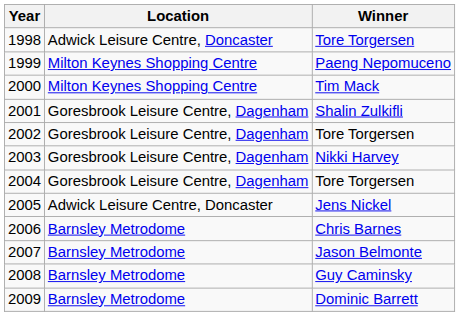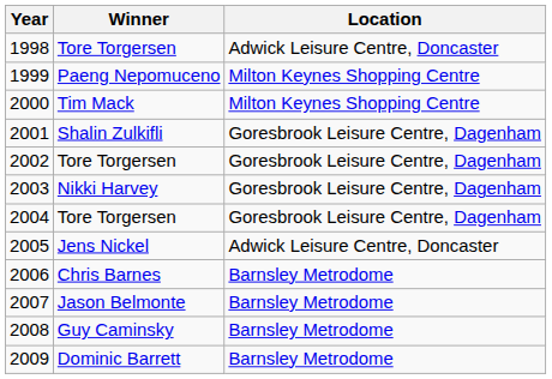 <table class="wikitable">
 <tr>
 <th>Year</th>
+<th>Winner</th>
 <th>Location</th>
-<th>Winner</th>
 </tr>
 <tr>
 <td>1998</td>
+<td> <a href='#'>Tore Torgersen</a></td>
 <td>Adwick Leisure Centre, <a href='#'>Doncaster</a></td>
-<td> <a href='#'>Tore Torgersen</a></td>
 </tr>
 <tr>
 <td>1999</td>
+<td> <a href='#'>Paeng Nepomuceno</a></td>
 <td><a href='#'>Milton Keynes Shopping Centre</a></td>
-<td> <a href='#'>Paeng Nepomuceno</a></td>
 </tr>
 <tr>
 <td>2000</td>
+<td> <a href='#'>Tim Mack</a></td>
 <td><a href='#'>Milton Keynes Shopping Centre</a></td>
-<td> <a href='#'>Tim Mack</a></td>
 </tr>
 <tr>
 <td>2001</td>
+<td> <a href='#'>Shalin Zulkifli</a></td>
 <td>Goresbrook Leisure Centre, <a href='#'>Dagenham</a></td>
-<td> <a href='#'>Shalin Zulkifli</a></td>
 </tr>
 <tr>
 <td>2002</td>
+<td> Tore Torgersen</td>
 <td>Goresbrook Leisure Centre, <a href='#'>Dagenham</a></td>
-<td> Tore Torgersen</td>
 </tr>
 <tr>
 <td>2003</td>
+<td> <a href='#'>Nikki Harvey</a></td>
 <td>Goresbrook Leisure Centre, <a href='#'>Dagenham</a></td>
-<td> <a href='#'>Nikki Harvey</a></td>
 </tr>
 <tr>
 <td>2004</td>
+<td> Tore Torgersen</td>
 <td>Goresbrook Leisure Centre, <a href='#'>Dagenham</a></td>
-<td> Tore Torgersen</td>
 </tr>
 <tr>
 <td>2005</td>
+<td> <a href='#'>Jens Nickel</a></td>
 <td>Adwick Leisure Centre, Doncaster</td>
-<td> <a href='#'>Jens Nickel</a></td>
 </tr>
 <tr>
 <td>2006</td>
+<td> <a href='#'>Chris Barnes</a></td>
 <td><a href='#'>Barnsley Metrodome</a></td>
-<td> <a href='#'>Chris Barnes</a></td>
 </tr>
 <tr>
 <td>2007</td>
+<td> <a href='#'>Jason Belmonte</a></td>
 <td><a href='#'>Barnsley Metrodome</a></td>
-<td> <a href='#'>Jason Belmonte</a></td>
 </tr>
 <tr>
 <td>2008</td>
+<td> <a href='#'>Guy Caminsky</a></td>
 <td><a href='#'>Barnsley Metrodome</a></td>
-<td> <a href='#'>Guy Caminsky</a></td>
 </tr>
 <tr>
 <td>2009</td>
+<td> <a href='#'>Dominic Barrett</a></td>
 <td><a href='#'>Barnsley Metrodome</a></td>
-<td> <a href='#'>Dominic Barrett</a></td>
 </tr>
 </table>
